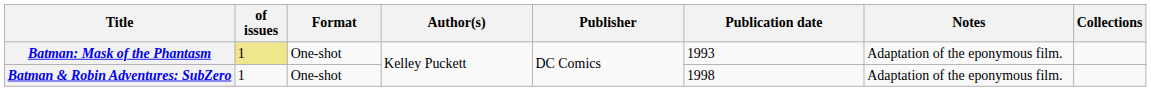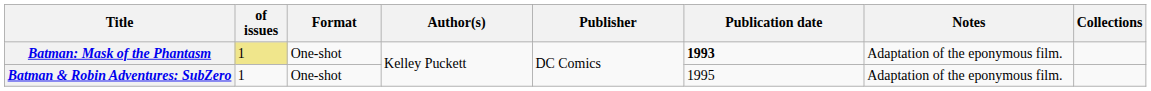 <table class="wikitable">
 <tr>
 <th>Title</th>
 <th style="width:40pt"> of issues</th>
 <th style="width:75pt">Format</th>
 <th style="width:125pt">Author(s)</th>
 <th style="width:125pt">Publisher</th>
 <th style="width:150pt">Publication date</th>
 <th style="width:175pt">Notes</th>
 <th>Collections</th>
 </tr>
 <tr>
 <th><em><a href='#'>Batman: Mask of the Phantasm</a></em></th>
 <td style="background: khaki;">1</td>
 <td>One-shot</td>
 <td rowspan="2">Kelley Puckett</td>
 <td rowspan="2">DC Comics</td>
-<td>1993</td>
+<td><strong>1993</strong></td>
 <td>Adaptation of the eponymous film.</td>
 <td></td>
 </tr>
 <tr>
 <th><em><a href='#'>Batman & Robin Adventures: SubZero</a></em></th>
 <td>1</td>
 <td>One-shot</td>
-<td>1998</td>
+<td>1995</td>
 <td>Adaptation of the eponymous film.</td>
 <td></td>
 </tr>
 </table>
